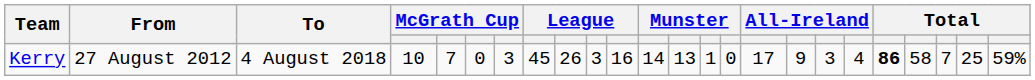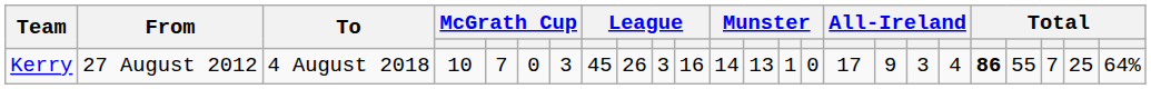 <table class="wikitable" style="text-align:center">
 <tr>
 <th rowspan="2">Team</th>
 <th rowspan="2">From</th>
 <th rowspan="2">To</th>
 <th colspan="4"><a href='#'>McGrath Cup</a></th>
 <th colspan="4"><a href='#'>League</a></th>
 <th colspan="4"><a href='#'>Munster</a></th>
 <th colspan="4"><a href='#'>All-Ireland</a></th>
 <th colspan="5">Total</th>
 </tr>
 <tr>
 <th></th>
 <th></th>
 <th></th>
 <th></th>
 <th></th>
 <th></th>
 <th></th>
 <th></th>
 <th></th>
 <th></th>
 <th></th>
 <th></th>
 <th></th>
 <th></th>
 <th></th>
 <th></th>
 <th></th>
 <th></th>
 <th></th>
 <th></th>
 <th></th>
 </tr>
 <tr>
 <td rowspan="1"><a href='#'>Kerry</a></td>
 <td>27 August 2012</td>
 <td>4 August 2018</td>
 <td>10</td>
 <td>7</td>
 <td>0</td>
 <td>3</td>
 <td>45</td>
 <td>26</td>
 <td>3</td>
 <td>16</td>
 <td>14</td>
 <td>13</td>
 <td>1</td>
 <td>0</td>
 <td>17</td>
 <td>9</td>
 <td>3</td>
 <td>4</td>
 <td><strong>86</strong></td>
-<td>58</td>
+<td>55</td>
 <td>7</td>
 <td>25</td>
-<td>59%</td>
+<td>64%</td>
 </tr>
 </table>
